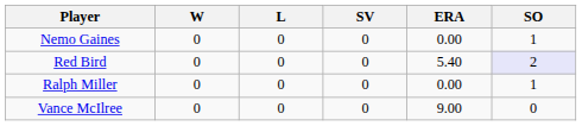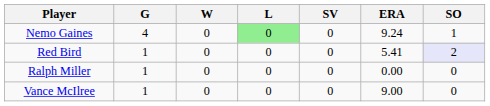 <table class="wikitable sortable">
 <tr>
 <th bgcolor="#DDDDFF" width="16%">Player</th>
+<th bgcolor="#DDDDFF" width="9%">G</th>
 <th bgcolor="#DDDDFF" width="9%">W</th>
 <th bgcolor="#DDDDFF" width="9%">L</th>
 <th bgcolor="#DDDDFF" width="9%">SV</th>
 <th bgcolor="#DDDDFF" width="9%">ERA</th>
 <th bgcolor="#DDDDFF" width="9%">SO</th>
 </tr>
 <tr align="center">
 <td><a href='#'>Nemo Gaines</a></td>
+<td>4</td>
+<td>0</td>
+<td style="background: lightgreen;">0</td>
+<td>0</td>
+<td>9.24</td>
+<td>1</td>
+</tr>
+<tr align="center">
+<td><a href='#'>Red Bird</a></td>
+<td>1</td>
+<td>0</td>
+<td>0</td>
+<td>0</td>
+<td>5.41</td>
+<td style="background: lavender;">2</td>
+</tr>
+<tr align="center">
+<td><a href='#'>Ralph Miller</a></td>
+<td>1</td>
 <td>0</td>
 <td>0</td>
 <td>0</td>
 <td>0.00</td>
-<td>1</td>
-</tr>
-<tr align="center">
-<td><a href='#'>Red Bird</a></td>
 <td>0</td>
-<td>0</td>
-<td>0</td>
-<td>5.40</td>
-<td style="background: lavender;">2</td>
-</tr>
-<tr align="center">
-<td><a href='#'>Ralph Miller</a></td>
-<td>0</td>
-<td>0</td>
-<td>0</td>
-<td>0.00</td>
-<td>1</td>
 </tr>
 <tr align="center">
 <td><a href='#'>Vance McIlree</a></td>
+<td>1</td>
 <td>0</td>
 <td>0</td>
 <td>0</td>
 <td>9.00</td>
 <td>0</td>
 </tr>
 </table>
